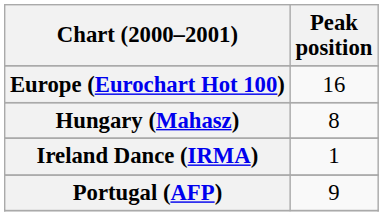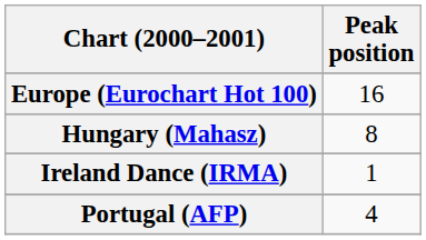 <table class="wikitable sortable plainrowheaders" style="text-align:center">
 <tr>
 <th>Chart (2000–2001)</th>
 <th>Peak<br>position</th>
 </tr>
 <tr>
 </tr>
 <tr>
 </tr>
 <tr>
 </tr>
 <tr>
 </tr>
 <tr>
 </tr>
 <tr>
 </tr>
 <tr>
 <th scope="row">Europe (<a href='#'>Eurochart Hot 100</a>)</th>
 <td>16</td>
 </tr>
 <tr>
 </tr>
 <tr>
 </tr>
 <tr>
 </tr>
 <tr>
 <th scope="row">Hungary (<a href='#'>Mahasz</a>)</th>
 <td>8</td>
 </tr>
 <tr>
 </tr>
 <tr>
 <th scope="row">Ireland Dance (<a href='#'>IRMA</a>)</th>
 <td>1</td>
 </tr>
 <tr>
 </tr>
 <tr>
 </tr>
 <tr>
 </tr>
 <tr>
 <th scope="row">Portugal (<a href='#'>AFP</a>)</th>
-<td>9</td>
+<td>4</td>
 </tr>
 <tr>
 </tr>
 <tr>
 </tr>
 <tr>
 </tr>
 <tr>
 </tr>
 <tr>
 </tr>
 <tr>
 </tr>
 <tr>
 </tr>
 </table>
